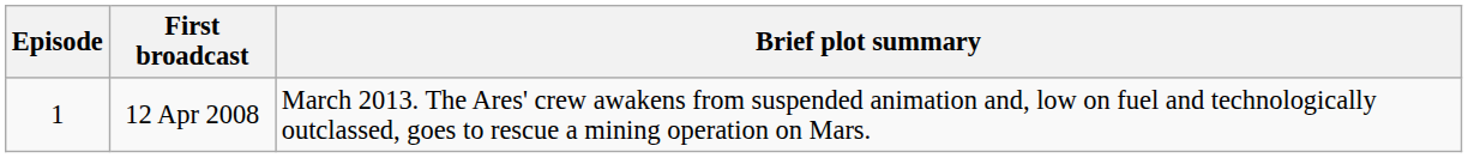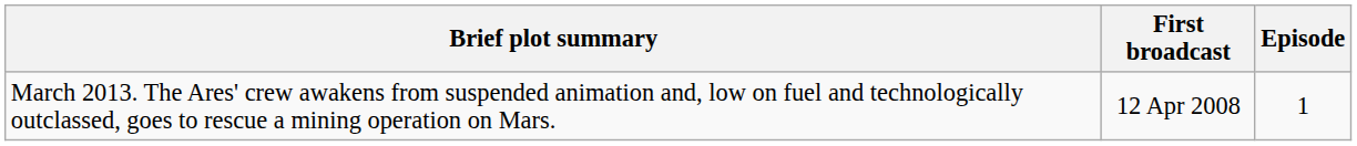 <table class="wikitable">
 <tr>
+<th>Brief plot summary</th>
+<th>First broadcast</th>
 <th>Episode</th>
-<th>First broadcast</th>
-<th>Brief plot summary</th>
 </tr>
 <tr>
+<td>March 2013. The Ares' crew awakens from suspended animation and, low on fuel and technologically outclassed, goes to rescue a mining operation on Mars.</td>
+<td align="center">12 Apr 2008</td>
 <td align="center">1</td>
-<td align="center">12 Apr 2008</td>
-<td>March 2013. The Ares' crew awakens from suspended animation and, low on fuel and technologically outclassed, goes to rescue a mining operation on Mars.</td>
 </tr>
 </table>
